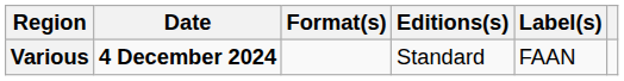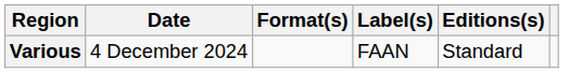 <table class="wikitable plainrowheaders">
 <tr>
 <th scope="col">Region</th>
 <th scope="col">Date</th>
 <th scope="col">Format(s)</th>
+<th scope="col">Label(s)</th>
 <th scope="col">Editions(s)</th>
-<th scope="col">Label(s)</th>
 <th scope="col"></th>
 </tr>
 <tr>
 <th scope="row">Various</th>
-<td><strong>4 December 2024</strong></td>
+<td>4 December 2024</td>
 <td></td>
+<td>FAAN</td>
 <td>Standard</td>
-<td>FAAN</td>
 <td style="text-align:center;"></td>
 </tr>
 </table>
